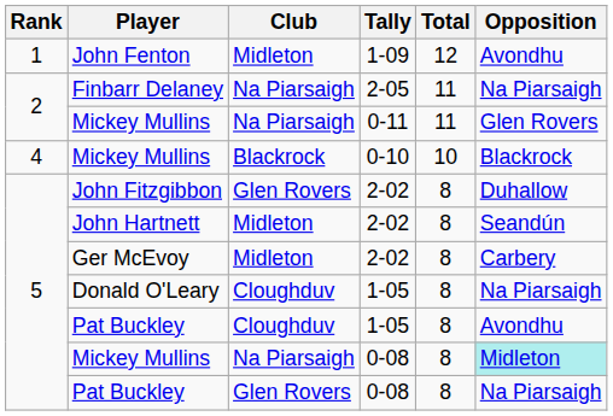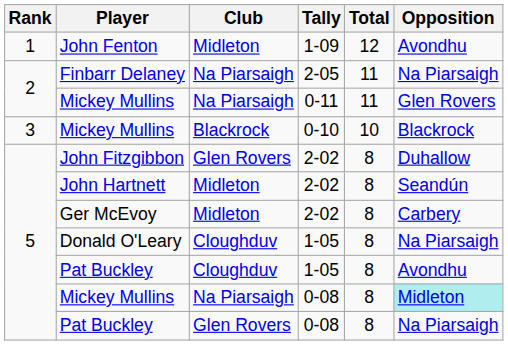 <table class="wikitable">
 <tr>
 <th>Rank</th>
 <th>Player</th>
 <th>Club</th>
 <th>Tally</th>
 <th>Total</th>
 <th>Opposition</th>
 </tr>
 <tr>
 <td rowspan="1" style="text-align:center;">1</td>
 <td><a href='#'>John Fenton</a></td>
 <td><a href='#'>Midleton</a></td>
 <td align=center>1-09</td>
 <td align=center>12</td>
 <td><a href='#'>Avondhu</a></td>
 </tr>
 <tr>
 <td rowspan="2" style="text-align:center;">2</td>
 <td><a href='#'>Finbarr Delaney</a></td>
 <td><a href='#'>Na Piarsaigh</a></td>
 <td align=center>2-05</td>
 <td align=center>11</td>
 <td><a href='#'>Na Piarsaigh</a></td>
 </tr>
 <tr>
 <td><a href='#'>Mickey Mullins</a></td>
 <td><a href='#'>Na Piarsaigh</a></td>
 <td align=center>0-11</td>
 <td align=center>11</td>
 <td><a href='#'>Glen Rovers</a></td>
 </tr>
 <tr>
-<td rowspan="1" style="text-align:center;">4</td>
+<td rowspan="1" style="text-align:center;">3</td>
 <td><a href='#'>Mickey Mullins</a></td>
 <td><a href='#'>Blackrock</a></td>
 <td align=center>0-10</td>
 <td align=center>10</td>
 <td><a href='#'>Blackrock</a></td>
 </tr>
 <tr>
 <td rowspan="7" style="text-align:center;">5</td>
 <td><a href='#'>John Fitzgibbon</a></td>
 <td><a href='#'>Glen Rovers</a></td>
 <td align=center>2-02</td>
 <td align=center>8</td>
 <td><a href='#'>Duhallow</a></td>
 </tr>
 <tr>
 <td><a href='#'>John Hartnett</a></td>
 <td><a href='#'>Midleton</a></td>
 <td align=center>2-02</td>
 <td align=center>8</td>
 <td><a href='#'>Seandún</a></td>
 </tr>
 <tr>
 <td>Ger McEvoy</td>
 <td><a href='#'>Midleton</a></td>
 <td align=center>2-02</td>
 <td align=center>8</td>
 <td><a href='#'>Carbery</a></td>
 </tr>
 <tr>
 <td>Donald O'Leary</td>
 <td><a href='#'>Cloughduv</a></td>
 <td align=center>1-05</td>
 <td align=center>8</td>
 <td><a href='#'>Na Piarsaigh</a></td>
 </tr>
 <tr>
 <td><a href='#'>Pat Buckley</a></td>
 <td><a href='#'>Cloughduv</a></td>
 <td align=center>1-05</td>
 <td align=center>8</td>
 <td><a href='#'>Avondhu</a></td>
 </tr>
 <tr>
 <td><a href='#'>Mickey Mullins</a></td>
 <td><a href='#'>Na Piarsaigh</a></td>
 <td align=center>0-08</td>
 <td align=center>8</td>
 <td style="background: paleturquoise;"><a href='#'>Midleton</a></td>
 </tr>
 <tr>
 <td><a href='#'>Pat Buckley</a></td>
 <td><a href='#'>Glen Rovers</a></td>
 <td align=center>0-08</td>
 <td align=center>8</td>
 <td><a href='#'>Na Piarsaigh</a></td>
 </tr>
 </table>
